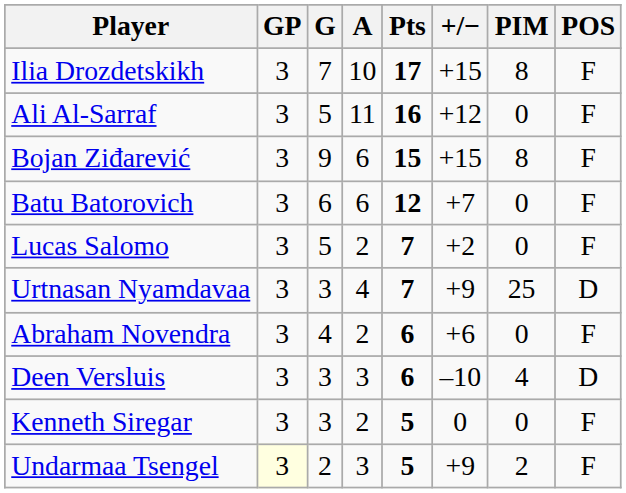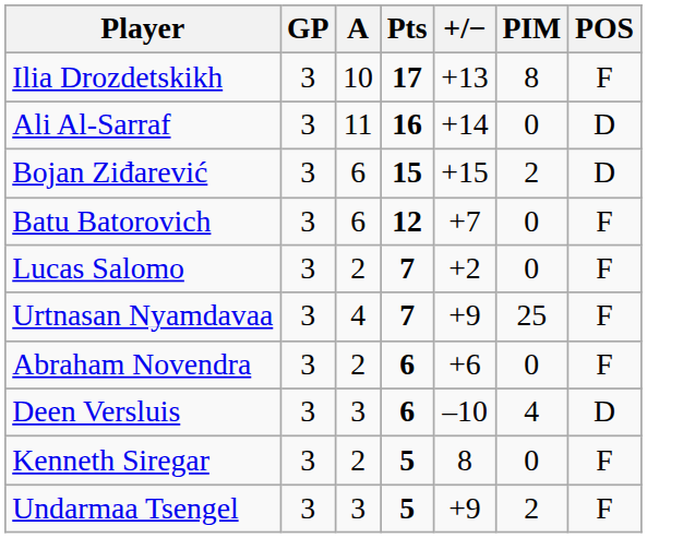 <table class="wikitable sortable" style="text-align:center;">
 <tr>
 <th>Player</th>
 <th>GP</th>
-<th>G</th>
 <th>A</th>
 <th>Pts</th>
 <th>+/−</th>
 <th>PIM</th>
 <th>POS</th>
 </tr>
 <tr>
 <td style="text-align:left;"> <a href='#'>Ilia Drozdetskikh</a></td>
 <td>3</td>
-<td>7</td>
 <td>10</td>
 <td><strong>17</strong></td>
-<td>+15</td>
+<td>+13</td>
 <td>8</td>
 <td>F</td>
 </tr>
 <tr>
 <td style="text-align:left;"> <a href='#'>Ali Al-Sarraf</a></td>
 <td>3</td>
-<td>5</td>
 <td>11</td>
 <td><strong>16</strong></td>
-<td>+12</td>
+<td>+14</td>
 <td>0</td>
-<td>F</td>
+<td>D</td>
 </tr>
 <tr>
 <td style="text-align:left;"> <a href='#'>Bojan Ziđarević</a></td>
 <td>3</td>
-<td>9</td>
 <td>6</td>
 <td><strong>15</strong></td>
 <td>+15</td>
-<td>8</td>
-<td>F</td>
+<td>2</td>
+<td>D</td>
 </tr>
 <tr>
 <td style="text-align:left;"> <a href='#'>Batu Batorovich</a></td>
 <td>3</td>
-<td>6</td>
 <td>6</td>
 <td><strong>12</strong></td>
 <td>+7</td>
 <td>0</td>
 <td>F</td>
 </tr>
 <tr>
 <td style="text-align:left;"> <a href='#'>Lucas Salomo</a></td>
 <td>3</td>
-<td>5</td>
 <td>2</td>
 <td><strong>7</strong></td>
 <td>+2</td>
 <td>0</td>
 <td>F</td>
 </tr>
 <tr>
 <td style="text-align:left;"> <a href='#'>Urtnasan Nyamdavaa</a></td>
 <td>3</td>
-<td>3</td>
 <td>4</td>
 <td><strong>7</strong></td>
 <td>+9</td>
 <td>25</td>
-<td>D</td>
+<td>F</td>
 </tr>
 <tr>
 <td style="text-align:left;"> <a href='#'>Abraham Novendra</a></td>
 <td>3</td>
-<td>4</td>
 <td>2</td>
 <td><strong>6</strong></td>
 <td>+6</td>
 <td>0</td>
 <td>F</td>
 </tr>
 <tr>
 <td style="text-align:left;"> <a href='#'>Deen Versluis</a></td>
 <td>3</td>
 <td>3</td>
-<td>3</td>
 <td><strong>6</strong></td>
 <td>–10</td>
 <td>4</td>
 <td>D</td>
 </tr>
 <tr>
 <td style="text-align:left;"> <a href='#'>Kenneth Siregar</a></td>
 <td>3</td>
-<td>3</td>
 <td>2</td>
 <td><strong>5</strong></td>
-<td>0</td>
+<td>8</td>
 <td>0</td>
 <td>F</td>
 </tr>
 <tr>
 <td style="text-align:left;"> <a href='#'>Undarmaa Tsengel</a></td>
-<td style="background: lightyellow;">3</td>
-<td>2</td>
+<td>3</td>
 <td>3</td>
 <td><strong>5</strong></td>
 <td>+9</td>
 <td>2</td>
 <td>F</td>
 </tr>
 </table>
